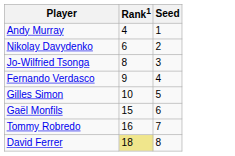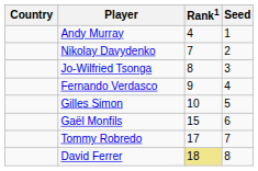 <table class="sortable wikitable">
 <tr>
+<th width="70">Country</th>
 <th width="175">Player</th>
 <th>Rank<sup>1</sup></th>
 <th>Seed</th>
 </tr>
 <tr>
+<td></td>
 <td><a href='#'>Andy Murray</a></td>
 <td>4</td>
 <td>1</td>
 </tr>
 <tr>
+<td></td>
 <td><a href='#'>Nikolay Davydenko</a></td>
-<td>6</td>
+<td>7</td>
 <td>2</td>
 </tr>
 <tr>
+<td></td>
 <td><a href='#'>Jo-Wilfried Tsonga</a></td>
 <td>8</td>
 <td>3</td>
 </tr>
 <tr>
+<td></td>
 <td><a href='#'>Fernando Verdasco</a></td>
 <td>9</td>
 <td>4</td>
 </tr>
 <tr>
+<td></td>
 <td><a href='#'>Gilles Simon</a></td>
 <td>10</td>
 <td>5</td>
 </tr>
 <tr>
+<td></td>
 <td><a href='#'>Gaël Monfils</a></td>
 <td>15</td>
 <td>6</td>
 </tr>
 <tr>
+<td></td>
 <td><a href='#'>Tommy Robredo</a></td>
-<td>16</td>
+<td>17</td>
 <td>7</td>
 </tr>
 <tr>
+<td></td>
 <td><a href='#'>David Ferrer</a></td>
 <td style="background: khaki;">18</td>
 <td>8</td>
 </tr>
 </table>
